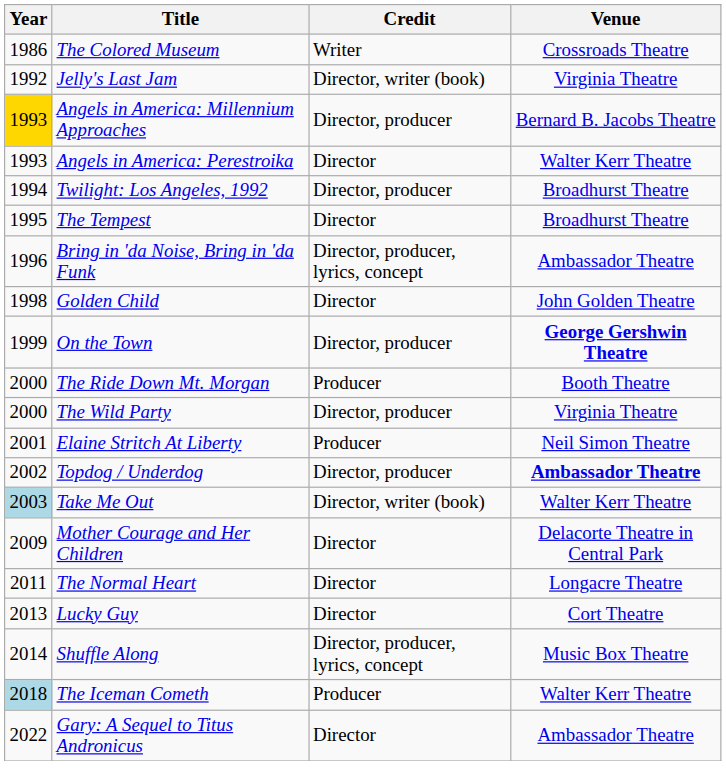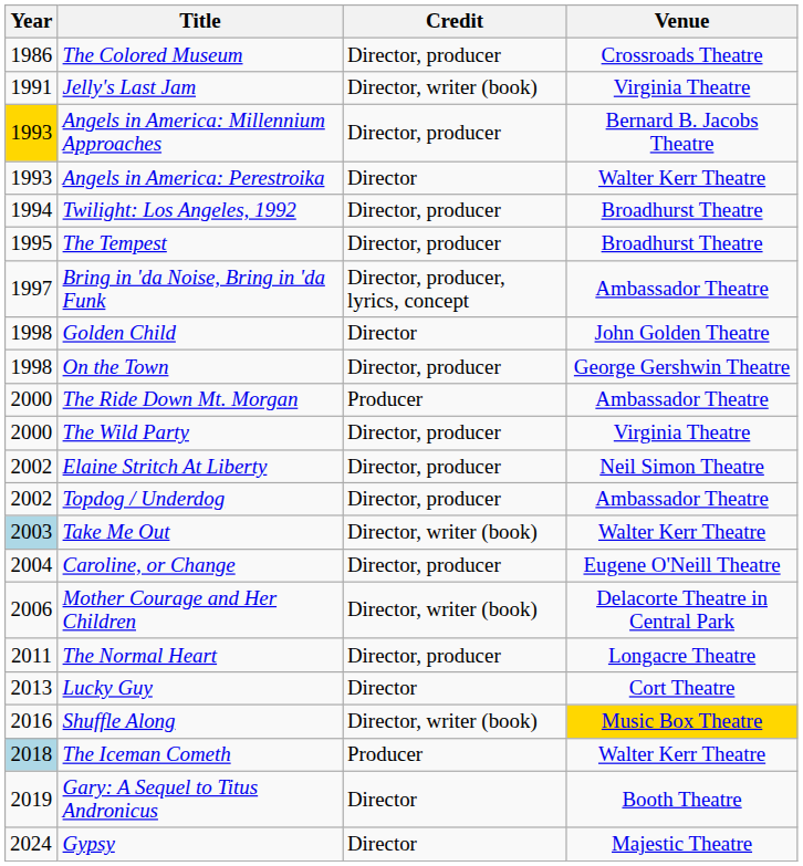 <table class="wikitable">
 <tr>
 <th width="33">Year</th>
 <th>Title</th>
 <th>Credit</th>
 <th>Venue</th>
 </tr>
 <tr>
 <td align="center">1986</td>
 <td><em><a href='#'>The Colored Museum</a></em></td>
-<td>Writer</td>
+<td>Director, producer</td>
 <td align="center"><a href='#'>Crossroads Theatre</a></td>
 </tr>
 <tr>
-<td align="center">1992</td>
+<td align="center">1991</td>
 <td><em><a href='#'>Jelly's Last Jam</a></em></td>
 <td>Director, writer (book)</td>
 <td align="center"><a href='#'>Virginia Theatre</a></td>
 </tr>
 <tr>
 <td align="center" style="background: gold;">1993</td>
 <td><em><a href='#'>Angels in America: Millennium Approaches</a></em></td>
 <td>Director, producer</td>
 <td align="center"><a href='#'>Bernard B. Jacobs Theatre</a></td>
 </tr>
 <tr>
 <td align="center">1993</td>
 <td><em><a href='#'>Angels in America: Perestroika</a></em></td>
 <td>Director</td>
 <td align="center"><a href='#'>Walter Kerr Theatre</a></td>
 </tr>
 <tr>
 <td align="center">1994</td>
 <td><em><a href='#'>Twilight: Los Angeles, 1992</a></em></td>
 <td>Director, producer</td>
 <td align="center"><a href='#'>Broadhurst Theatre</a></td>
 </tr>
 <tr>
 <td align="center">1995</td>
 <td><em><a href='#'>The Tempest</a></em></td>
-<td>Director</td>
+<td>Director, producer</td>
 <td align="center"><a href='#'>Broadhurst Theatre</a></td>
 </tr>
 <tr>
-<td align="center">1996</td>
+<td align="center">1997</td>
 <td><em><a href='#'>Bring in 'da Noise, Bring in 'da Funk</a></em></td>
 <td>Director, producer, lyrics, concept</td>
 <td align="center"><a href='#'>Ambassador Theatre</a></td>
 </tr>
 <tr>
 <td align="center">1998</td>
 <td><em><a href='#'>Golden Child</a></em></td>
 <td>Director</td>
 <td align="center"><a href='#'>John Golden Theatre</a></td>
 </tr>
 <tr>
-<td align="center">1999</td>
+<td align="center">1998</td>
 <td><em><a href='#'>On the Town</a></em></td>
 <td>Director, producer</td>
-<td align="center"><strong><a href='#'>George Gershwin Theatre</a></strong></td>
+<td align="center"><a href='#'>George Gershwin Theatre</a></td>
 </tr>
 <tr>
 <td align="center">2000</td>
 <td><em><a href='#'>The Ride Down Mt. Morgan</a></em></td>
 <td>Producer</td>
-<td align="center"><a href='#'>Booth Theatre</a></td>
+<td align="center"><a href='#'>Ambassador Theatre</a></td>
 </tr>
 <tr>
 <td align="center">2000</td>
 <td><em><a href='#'>The Wild Party</a></em></td>
 <td>Director, producer</td>
 <td align="center"><a href='#'>Virginia Theatre</a></td>
 </tr>
 <tr>
-<td align="center">2001</td>
+<td align="center">2002</td>
 <td><em><a href='#'>Elaine Stritch At Liberty</a></em></td>
-<td>Producer</td>
+<td>Director, producer</td>
 <td align="center"><a href='#'>Neil Simon Theatre</a></td>
 </tr>
 <tr>
 <td align="center">2002</td>
 <td><em><a href='#'>Topdog / Underdog</a></em></td>
 <td>Director, producer</td>
-<td align="center"><strong><a href='#'>Ambassador Theatre</a></strong></td>
+<td align="center"><a href='#'>Ambassador Theatre</a></td>
 </tr>
 <tr>
 <td align="center" style="background: lightblue;">2003</td>
 <td><em><a href='#'>Take Me Out</a></em></td>
 <td>Director, writer (book)</td>
 <td align="center"><a href='#'>Walter Kerr Theatre</a></td>
 </tr>
 <tr>
-<td align="center">2009</td>
+<td align="center">2004</td>
+<td><em><a href='#'>Caroline, or Change</a></em></td>
+<td>Director, producer</td>
+<td align="center"><a href='#'>Eugene O'Neill Theatre</a></td>
+</tr>
+<tr>
+<td align="center">2006</td>
 <td><em><a href='#'>Mother Courage and Her Children</a></em></td>
-<td>Director</td>
+<td>Director, writer (book)</td>
 <td align="center"><a href='#'>Delacorte Theatre in Central Park</a></td>
 </tr>
 <tr>
 <td align="center">2011</td>
 <td><em><a href='#'>The Normal Heart</a></em></td>
-<td>Director</td>
+<td>Director, producer</td>
 <td align="center"><a href='#'>Longacre Theatre</a></td>
 </tr>
 <tr>
 <td align="center">2013</td>
 <td><em><a href='#'>Lucky Guy</a></em></td>
 <td>Director</td>
 <td align="center"><a href='#'>Cort Theatre</a></td>
 </tr>
 <tr>
-<td align="center">2014</td>
+<td align="center">2016</td>
 <td><em><a href='#'>Shuffle Along</a></em></td>
-<td>Director, producer, lyrics, concept</td>
-<td align="center"><a href='#'>Music Box Theatre</a></td>
+<td>Director, writer (book)</td>
+<td align="center" style="background: gold;"><a href='#'>Music Box Theatre</a></td>
 </tr>
 <tr>
 <td align="center" style="background: lightblue;">2018</td>
 <td><em><a href='#'>The Iceman Cometh</a></em></td>
 <td>Producer</td>
 <td align="center"><a href='#'>Walter Kerr Theatre</a></td>
 </tr>
 <tr>
-<td align="center">2022</td>
+<td align="center">2019</td>
 <td><em><a href='#'>Gary: A Sequel to Titus Andronicus</a></em></td>
 <td>Director</td>
-<td align="center"><a href='#'>Ambassador Theatre</a></td>
+<td align="center"><a href='#'>Booth Theatre</a></td>
+</tr>
+<tr>
+<td alight="center">2024</td>
+<td><em><a href='#'>Gypsy</a></em></td>
+<td>Director</td>
+<td align="center"><a href='#'>Majestic Theatre</a></td>
 </tr>
 </table>
